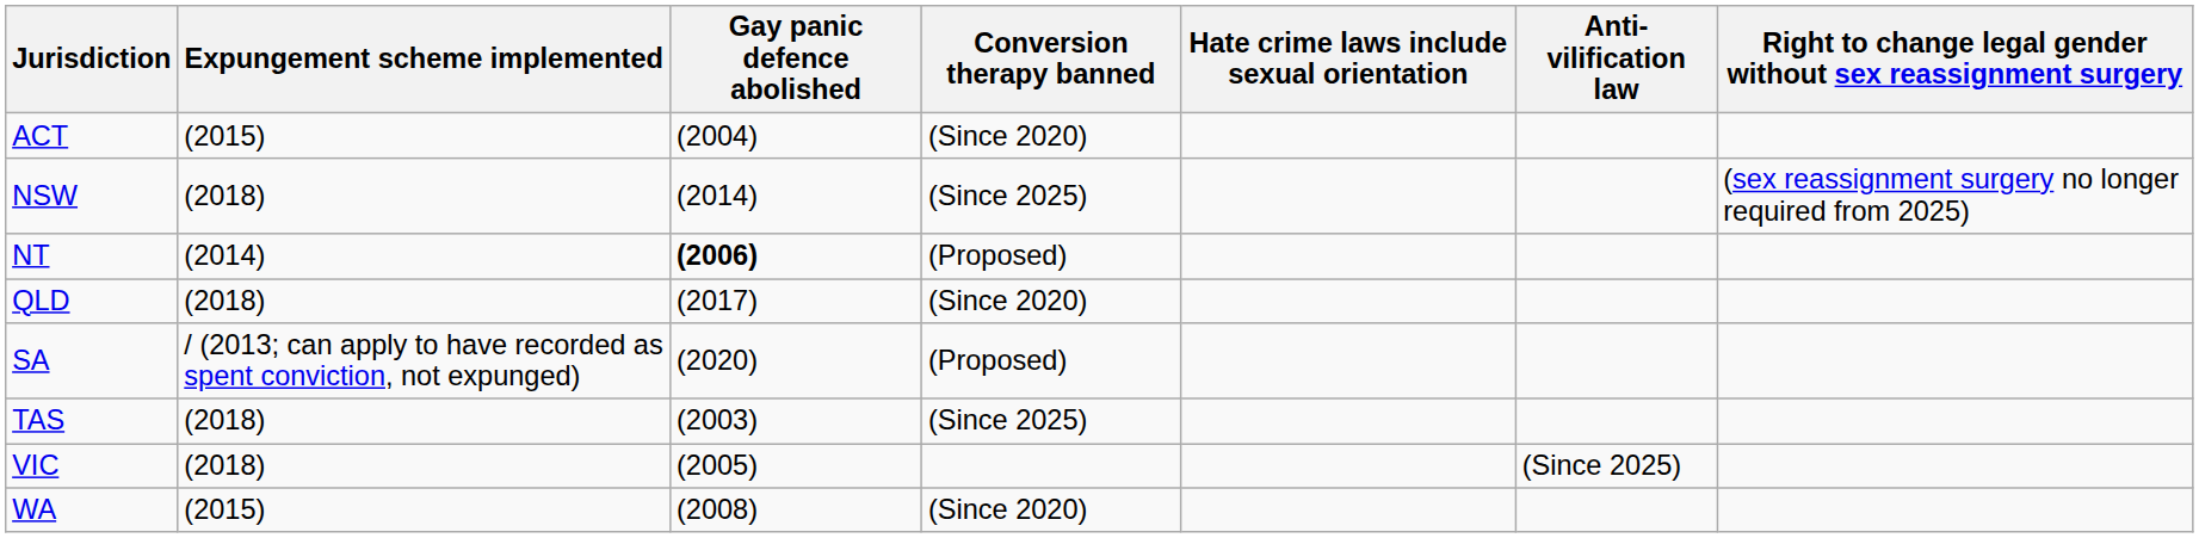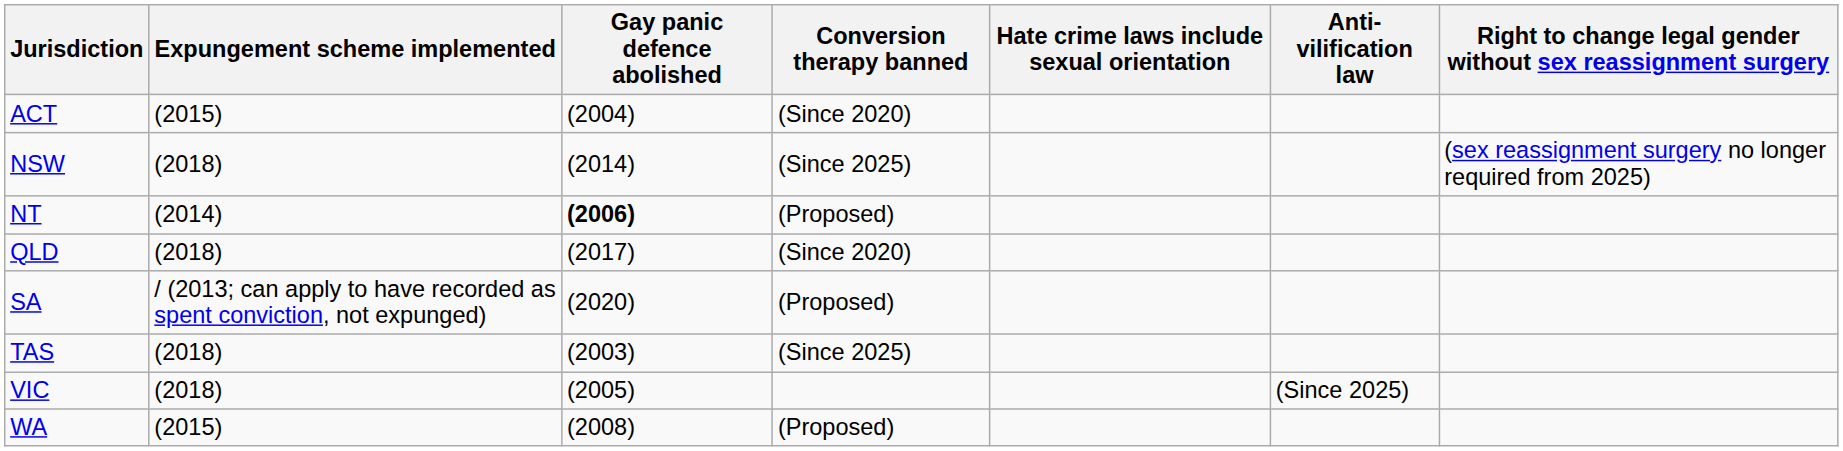 <table class=wikitable>
 <tr>
 <th>Jurisdiction</th>
 <th>Expungement scheme implemented</th>
 <th>Gay panic defence abolished</th>
 <th>Conversion therapy banned</th>
 <th>Hate crime laws include sexual orientation</th>
 <th>Anti-vilification law</th>
 <th>Right to change legal gender without <a href='#'>sex reassignment surgery</a></th>
 </tr>
 <tr>
 <td>  <a href='#'>ACT</a></td>
 <td> (2015)</td>
 <td> (2004)</td>
 <td> (Since 2020)</td>
 <td></td>
 <td></td>
 <td></td>
 </tr>
 <tr>
 <td> <a href='#'>NSW</a></td>
 <td> (2018)</td>
 <td> (2014)</td>
 <td> (Since 2025)</td>
 <td></td>
 <td></td>
 <td> (<a href='#'>sex reassignment surgery</a> no longer required from 2025)</td>
 </tr>
 <tr>
 <td> <a href='#'>NT</a></td>
 <td> (2014)</td>
 <td><strong> (2006)</strong></td>
 <td> (Proposed)</td>
 <td></td>
 <td></td>
 <td></td>
 </tr>
 <tr>
 <td> <a href='#'>QLD</a></td>
 <td> (2018)</td>
 <td> (2017)</td>
 <td> (Since 2020)</td>
 <td></td>
 <td></td>
 <td></td>
 </tr>
 <tr>
 <td> <a href='#'>SA</a></td>
 <td>/ (2013; can apply to have recorded as <a href='#'>spent conviction</a>, not expunged)</td>
 <td> (2020)</td>
 <td> (Proposed)</td>
 <td></td>
 <td></td>
 <td></td>
 </tr>
 <tr>
 <td> <a href='#'>TAS</a></td>
 <td> (2018)</td>
 <td> (2003)</td>
 <td> (Since 2025)</td>
 <td></td>
 <td></td>
 <td></td>
 </tr>
 <tr>
 <td> <a href='#'>VIC</a></td>
 <td> (2018)</td>
 <td> (2005)</td>
 <td></td>
 <td></td>
 <td> (Since 2025)</td>
 <td></td>
 </tr>
 <tr>
 <td> <a href='#'>WA</a></td>
 <td> (2015)</td>
 <td> (2008)</td>
-<td> (Since 2020)</td>
+<td> (Proposed)</td>
 <td></td>
 <td></td>
 <td></td>
 </tr>
 </table>
